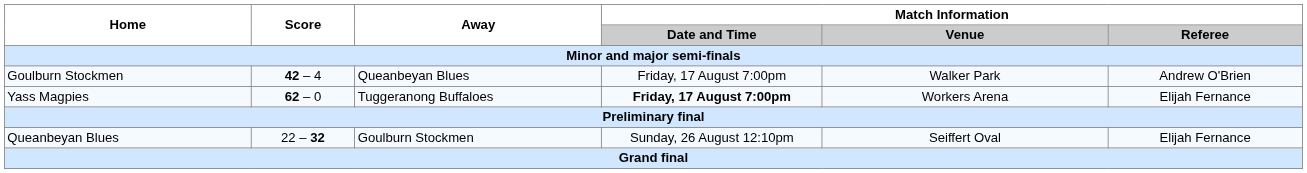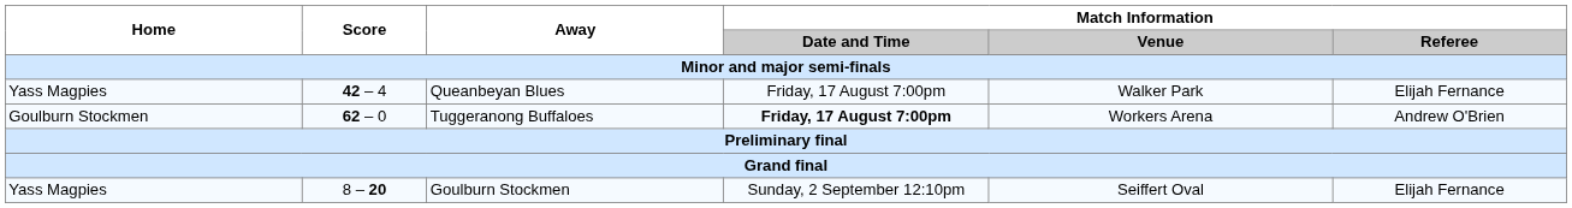 <table border="1" cellpadding="3" cellspacing="0" width="100%" style="border-collapse:collapse;  text-align:center;">
 <tr>
 <th rowspan="2" width="19%">Home</th>
 <th rowspan="2" width="8%">Score</th>
 <th rowspan="2" width="19%">Away</th>
 <th colspan="3">Match Information</th>
 </tr>
 <tr bgcolor="#CCCCCC">
 <th width="17%">Date and Time</th>
 <th width="22%">Venue</th>
 <th width="50%">Referee</th>
 </tr>
 <tr style="background:#d0e7ff;">
 <td colspan="6"><strong>Minor and major semi-finals</strong></td>
 </tr>
 <tr style="text-align:center; background:#f5faff;">
-<td align="left"> Goulburn Stockmen</td>
+<td align="left"> Yass Magpies</td>
 <td><strong>42</strong> – 4</td>
 <td align="left"> Queanbeyan Blues</td>
 <td>Friday, 17 August 7:00pm</td>
 <td>Walker Park</td>
-<td>Andrew O'Brien</td>
+<td>Elijah Fernance</td>
 </tr>
 <tr style="text-align:center; background:#f5faff;">
-<td align="left"> Yass Magpies</td>
+<td align="left"> Goulburn Stockmen</td>
 <td><strong>62</strong> – 0</td>
 <td align="left"> Tuggeranong Buffaloes</td>
 <td><strong>Friday, 17 August 7:00pm</strong></td>
 <td>Workers Arena</td>
-<td>Elijah Fernance</td>
+<td>Andrew O'Brien</td>
 </tr>
 <tr style="background:#d0e7ff;">
 <td colspan="6"><strong>Preliminary final</strong></td>
 </tr>
+<tr style="background:#d0e7ff;">
+<td colspan="6"><strong>Grand final</strong></td>
+</tr>
 <tr style="text-align:center; background:#f5faff;">
-<td align="left"> Queanbeyan Blues</td>
-<td>22 – <strong>32</strong></td>
+<td align="left"> Yass Magpies</td>
+<td>8 – <strong>20</strong></td>
 <td align="left"> Goulburn Stockmen</td>
-<td>Sunday, 26 August 12:10pm</td>
+<td>Sunday, 2 September 12:10pm</td>
 <td>Seiffert Oval</td>
 <td>Elijah Fernance</td>
 </tr>
-<tr style="background:#d0e7ff;">
-<td colspan="6"><strong>Grand final</strong></td>
-</tr>
 </table>
